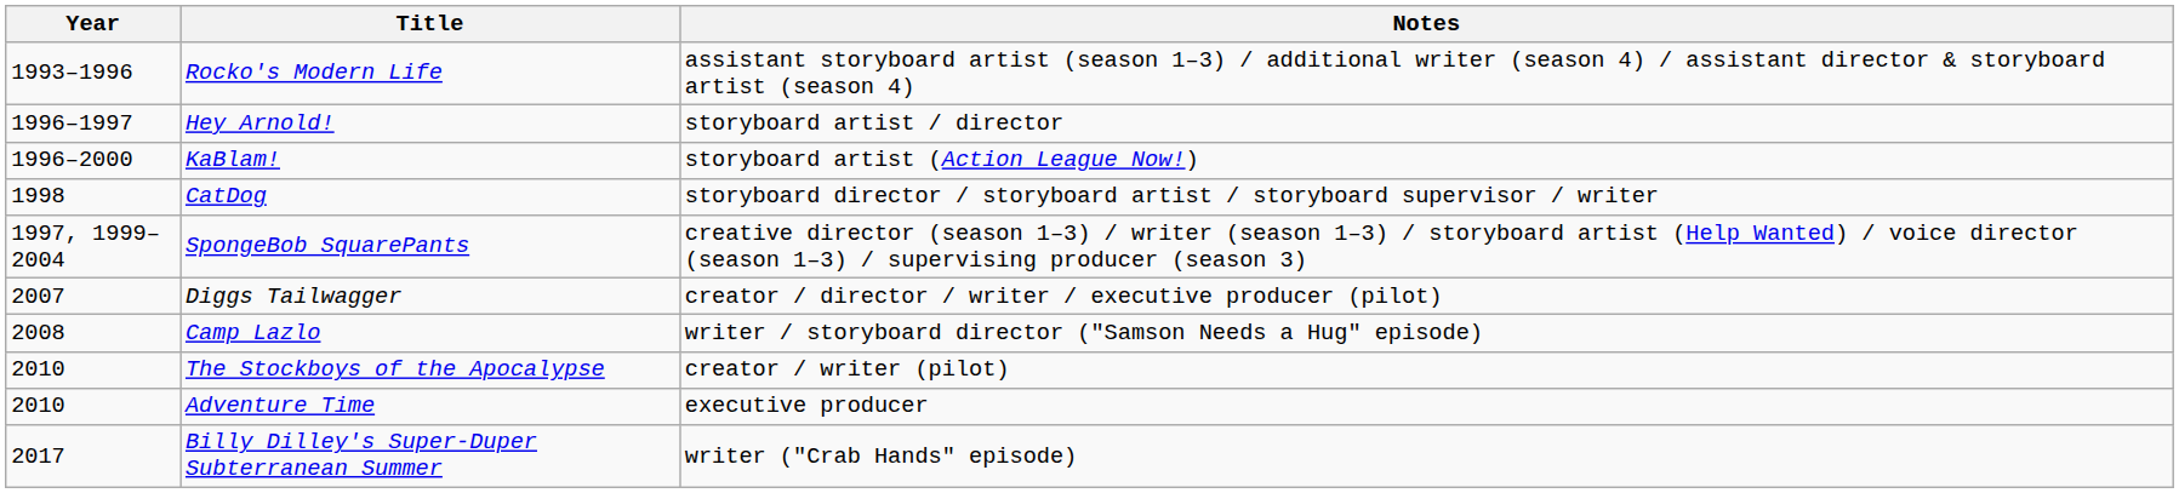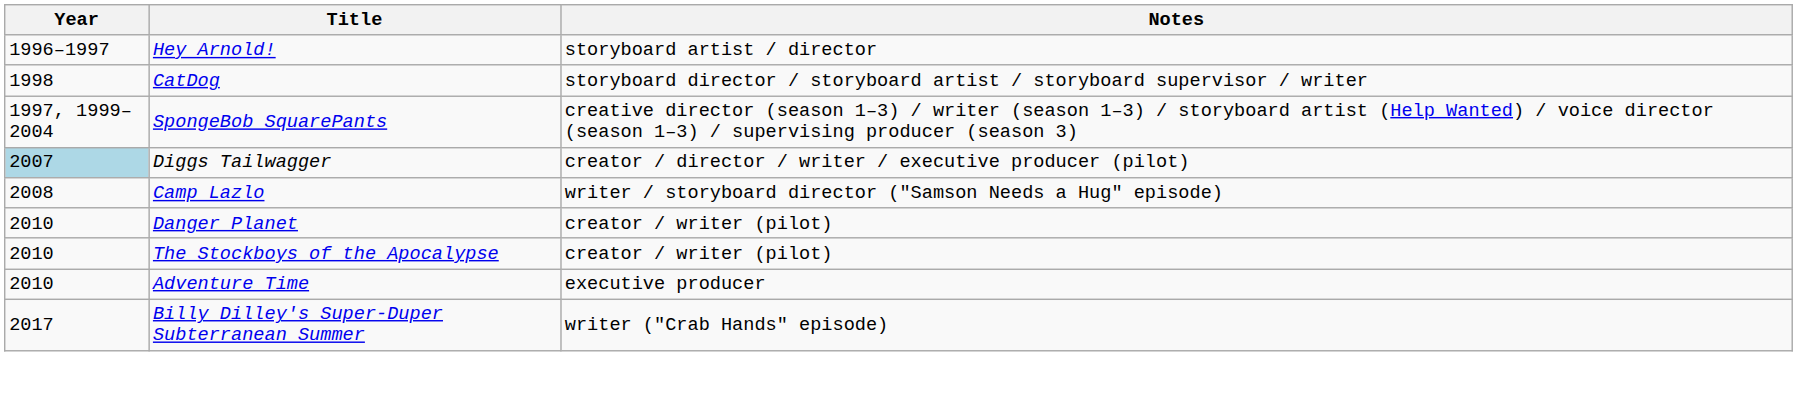 <table class="wikitable sortable">
 <tr>
 <th>Year</th>
 <th>Title</th>
 <th>Notes</th>
 </tr>
 <tr>
-<td>1993–1996</td>
-<td><em><a href='#'>Rocko's Modern Life</a></em></td>
-<td>assistant storyboard artist (season 1–3) / additional writer (season 4) / assistant director & storyboard artist (season 4)</td>
-</tr>
-<tr>
 <td>1996–1997</td>
 <td><em><a href='#'>Hey Arnold!</a></em></td>
 <td>storyboard artist / director</td>
-</tr>
-<tr>
-<td>1996–2000</td>
-<td><em><a href='#'>KaBlam!</a></em></td>
-<td>storyboard artist (<em><a href='#'>Action League Now!</a></em>)</td>
 </tr>
 <tr>
 <td>1998</td>
 <td><em><a href='#'>CatDog</a></em></td>
 <td>storyboard director / storyboard artist / storyboard supervisor / writer</td>
 </tr>
 <tr>
 <td>1997, 1999–2004</td>
 <td><em><a href='#'>SpongeBob SquarePants</a></em></td>
 <td>creative director (season 1–3) / writer (season 1–3) / storyboard artist (<a href='#'>Help Wanted</a>) / voice director (season 1–3) / supervising producer (season 3)</td>
 </tr>
 <tr>
-<td>2007</td>
+<td style="background: lightblue;">2007</td>
 <td><em>Diggs Tailwagger</em></td>
 <td>creator / director / writer / executive producer (pilot)</td>
 </tr>
 <tr>
 <td>2008</td>
 <td><em><a href='#'>Camp Lazlo</a></em></td>
 <td>writer / storyboard director ("Samson Needs a Hug" episode)</td>
+</tr>
+<tr>
+<td>2010</td>
+<td><em><a href='#'>Danger Planet</a></em></td>
+<td>creator / writer (pilot)</td>
 </tr>
 <tr>
 <td>2010</td>
 <td><em><a href='#'>The Stockboys of the Apocalypse</a></em></td>
 <td>creator / writer (pilot)</td>
 </tr>
 <tr>
 <td>2010</td>
 <td><em><a href='#'>Adventure Time</a></em></td>
 <td>executive producer</td>
 </tr>
 <tr>
 <td>2017</td>
 <td><em><a href='#'>Billy Dilley's Super-Duper Subterranean Summer</a></em></td>
 <td>writer ("Crab Hands" episode)</td>
 </tr>
 </table>
